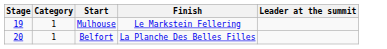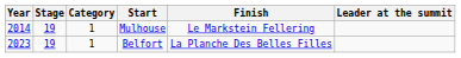 <table class="wikitable" style="text-align: center;">
 <tr>
+<th>Year</th>
 <th>Stage</th>
 <th>Category</th>
 <th>Start</th>
 <th>Finish</th>
 <th>Leader at the summit</th>
 </tr>
 <tr>
+<td><a href='#'>2014</a></td>
 <td><a href='#'>19</a></td>
 <td>1</td>
 <td><a href='#'>Mulhouse</a></td>
 <td><a href='#'>Le Markstein Fellering</a></td>
 <td></td>
 </tr>
 <tr>
-<td><a href='#'>20</a></td>
+<td><a href='#'>2023</a></td>
+<td><a href='#'>19</a></td>
 <td>1</td>
 <td><a href='#'>Belfort</a></td>
 <td><a href='#'>La Planche Des Belles Filles</a></td>
 <td></td>
 </tr>
 </table>
